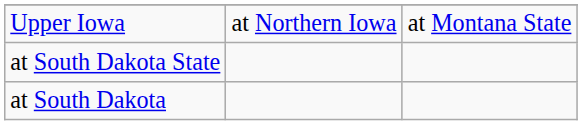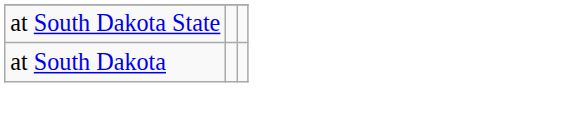 <table class="wikitable">
 <tr>
-</tr>
-<tr>
-<td><a href='#'>Upper Iowa</a></td>
-<td>at <a href='#'>Northern Iowa</a></td>
-<td>at <a href='#'>Montana State</a></td>
 </tr>
 <tr>
 <td>at <a href='#'>South Dakota State</a></td>
 <td></td>
 <td></td>
 </tr>
 <tr>
 <td>at <a href='#'>South Dakota</a></td>
 <td></td>
 <td></td>
 </tr>
 </table>
